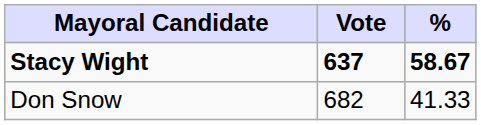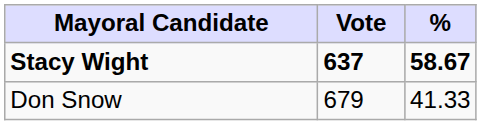 <table class="wikitable">
 <tr>
 <th style="background:#ddf; width:200px;">Mayoral Candidate</th>
 <th style="background:#ddf; width:50px;">Vote</th>
 <th style="background:#ddf; width:30px;">%</th>
 </tr>
 <tr>
 <td><strong>Stacy Wight</strong></td>
 <td><strong>637</strong></td>
 <td><strong>58.67</strong></td>
 </tr>
 <tr>
 <td>Don Snow</td>
-<td>682</td>
+<td>679</td>
 <td>41.33</td>
 </tr>
 </table>
